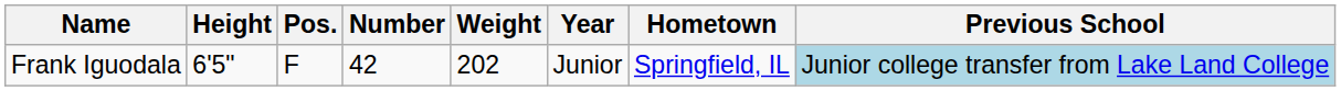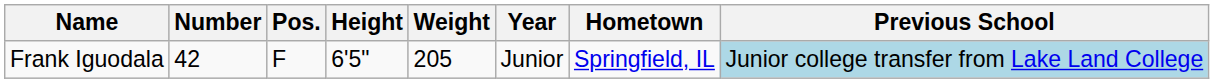 <table class="wikitable sortable">
 <tr>
 <th>Name</th>
+<th>Number</th>
+<th>Pos.</th>
 <th>Height</th>
-<th>Pos.</th>
-<th>Number</th>
 <th>Weight</th>
 <th>Year</th>
 <th>Hometown</th>
 <th class="unsortable">Previous School</th>
 </tr>
 <tr>
 <td sortname>Frank Iguodala</td>
+<td>42</td>
+<td>F</td>
 <td>6'5"</td>
-<td>F</td>
-<td>42</td>
-<td>202</td>
+<td>205</td>
 <td>Junior</td>
 <td><a href='#'>Springfield, IL</a></td>
 <td style="background: lightblue;">Junior college transfer from <a href='#'>Lake Land College</a></td>
 </tr>
 </table>
